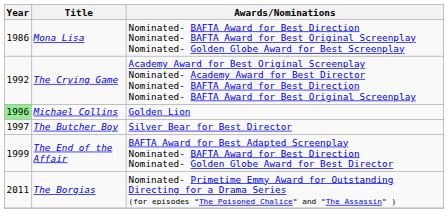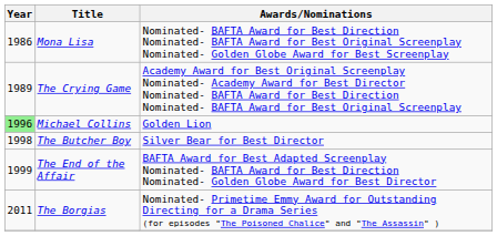 <table class="wikitable">
 <tr>
 <th>Year</th>
 <th>Title</th>
 <th>Awards/Nominations</th>
 </tr>
 <tr>
 <td>1986</td>
 <td><em><a href='#'>Mona Lisa</a></em></td>
 <td>Nominated- <a href='#'>BAFTA Award for Best Direction</a><br>Nominated- <a href='#'>BAFTA Award for Best Original Screenplay</a><br>Nominated- <a href='#'>Golden Globe Award for Best Screenplay</a></td>
 </tr>
 <tr>
-<td>1992</td>
+<td>1989</td>
 <td><em><a href='#'>The Crying Game</a></em></td>
 <td><a href='#'>Academy Award for Best Original Screenplay</a><br>Nominated- <a href='#'>Academy Award for Best Director</a><br>Nominated- <a href='#'>BAFTA Award for Best Direction</a><br>Nominated- <a href='#'>BAFTA Award for Best Original Screenplay</a></td>
 </tr>
 <tr>
 <td style="background: lightgreen;">1996</td>
 <td><em><a href='#'>Michael Collins</a></em></td>
 <td><a href='#'>Golden Lion</a></td>
 </tr>
 <tr>
-<td>1997</td>
+<td>1998</td>
 <td><em><a href='#'>The Butcher Boy</a></em></td>
 <td><a href='#'>Silver Bear for Best Director</a></td>
 </tr>
 <tr>
 <td>1999</td>
 <td><em><a href='#'>The End of the Affair</a></em></td>
 <td><a href='#'>BAFTA Award for Best Adapted Screenplay</a><br>Nominated- <a href='#'>BAFTA Award for Best Direction</a><br>Nominated- <a href='#'>Golden Globe Award for Best Director</a></td>
 </tr>
 <tr>
 <td>2011</td>
 <td><em><a href='#'>The Borgias</a></em></td>
 <td>Nominated- <a href='#'>Primetime Emmy Award for Outstanding Directing for a Drama Series</a><br><small>(for episodes "<a href='#'>The Poisoned Chalice</a>" and "<a href='#'>The Assassin</a>" )</small></td>
 </tr>
 <tr>
 </tr>
 </table>
